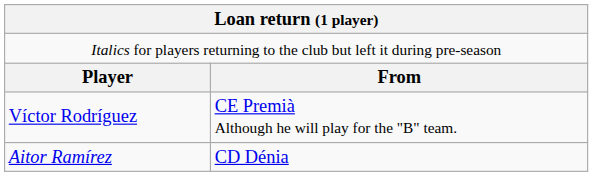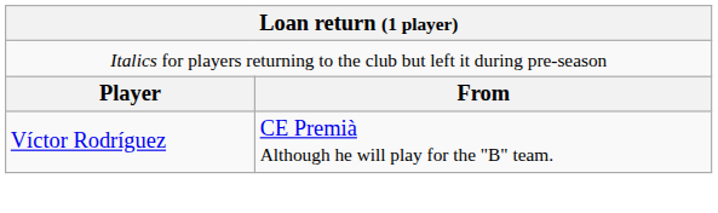 <table class="wikitable collapsible collapsed">
 <tr>
 <th colspan="2" style="width:500px;"> <strong>Loan return</strong> <small>(1 player)</small></th>
 </tr>
 <tr>
 <td colspan="2" style="text-align:center;"><small><em>Italics</em> for players returning to the club but left it during pre-season</small></td>
 </tr>
 <tr>
 <th>Player</th>
 <th>From</th>
 </tr>
 <tr>
 <td> <a href='#'>Víctor Rodríguez</a></td>
 <td> <a href='#'>CE Premià</a><br><small>Although he will play for the "B" team.</small></td>
 </tr>
-<tr>
-<td> <em><a href='#'>Aitor Ramírez</a></em></td>
-<td> <a href='#'>CD Dénia</a></td>
-</tr>
 </table>
